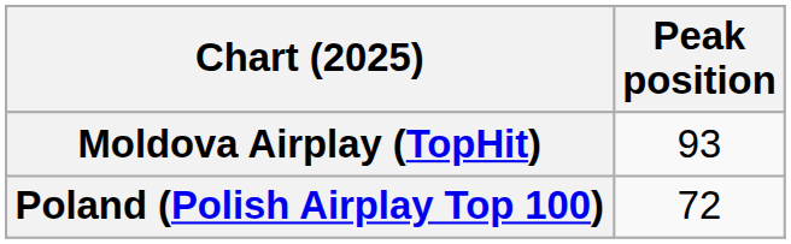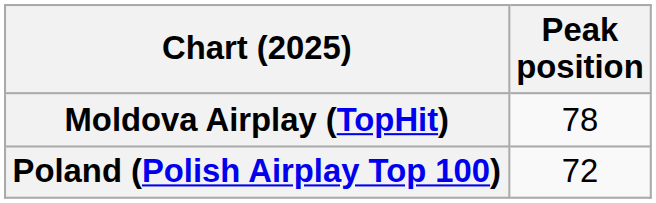 <table class="wikitable sortable plainrowheaders" style="text-align:center">
 <tr>
 <th>Chart (2025)</th>
 <th>Peak<br>position</th>
 </tr>
 <tr>
 <th scope="row">Moldova Airplay (<a href='#'>TopHit</a>)</th>
-<td>93</td>
+<td>78</td>
 </tr>
 <tr>
 <th scope="row">Poland (<a href='#'>Polish Airplay Top 100</a>)</th>
 <td>72</td>
 </tr>
 </table>
